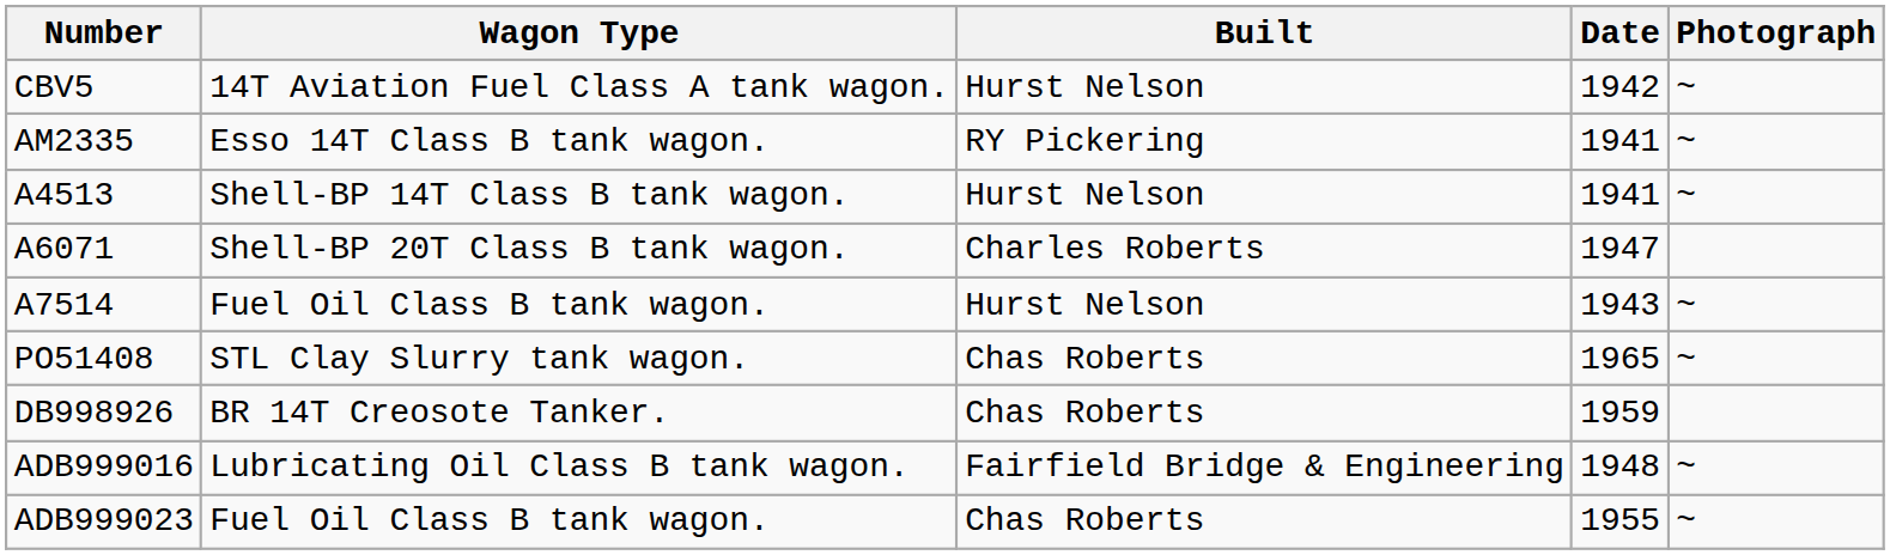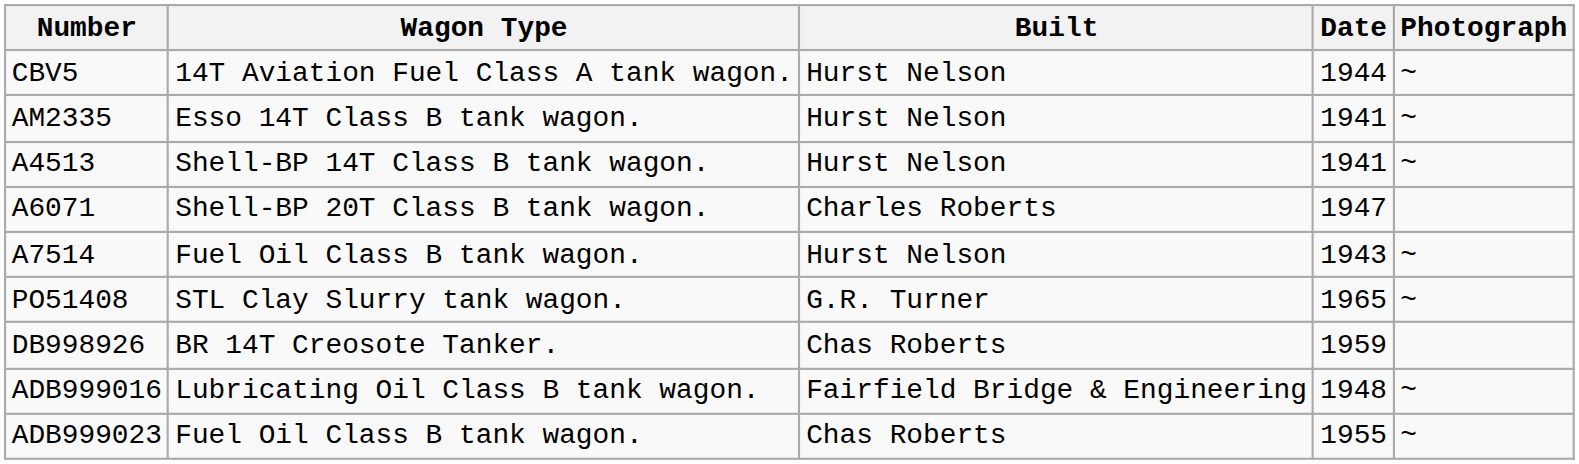 <table class="wikitable">
 <tr>
 <th>Number</th>
 <th>Wagon Type</th>
 <th>Built</th>
 <th>Date</th>
 <th>Photograph</th>
 </tr>
 <tr>
 <td>CBV5</td>
 <td>14T Aviation Fuel Class A tank wagon.</td>
 <td>Hurst Nelson</td>
-<td>1942</td>
+<td>1944</td>
 <td>~</td>
 </tr>
 <tr>
 <td>AM2335</td>
 <td>Esso 14T Class B tank wagon.</td>
-<td>RY Pickering</td>
+<td>Hurst Nelson</td>
 <td>1941</td>
 <td>~</td>
 </tr>
 <tr>
 <td>A4513</td>
 <td>Shell-BP 14T Class B tank wagon.</td>
 <td>Hurst Nelson</td>
 <td>1941</td>
 <td>~</td>
 </tr>
 <tr>
 <td>A6071</td>
 <td>Shell-BP 20T Class B tank wagon.</td>
 <td>Charles Roberts</td>
 <td>1947</td>
 <td></td>
 </tr>
 <tr>
 <td>A7514</td>
 <td>Fuel Oil Class B tank wagon.</td>
 <td>Hurst Nelson</td>
 <td>1943</td>
 <td>~</td>
 </tr>
 <tr>
 <td>PO51408</td>
 <td>STL Clay Slurry tank wagon.</td>
-<td>Chas Roberts</td>
+<td>G.R. Turner</td>
 <td>1965</td>
 <td>~</td>
 </tr>
 <tr>
 <td>DB998926</td>
 <td>BR 14T Creosote Tanker.</td>
 <td>Chas Roberts</td>
 <td>1959</td>
 <td></td>
 </tr>
 <tr>
 <td>ADB999016</td>
 <td>Lubricating Oil Class B tank wagon.</td>
 <td>Fairfield Bridge & Engineering</td>
 <td>1948</td>
 <td>~</td>
 </tr>
 <tr>
 <td>ADB999023</td>
 <td>Fuel Oil Class B tank wagon.</td>
 <td>Chas Roberts</td>
 <td>1955</td>
 <td>~</td>
 </tr>
 </table>
